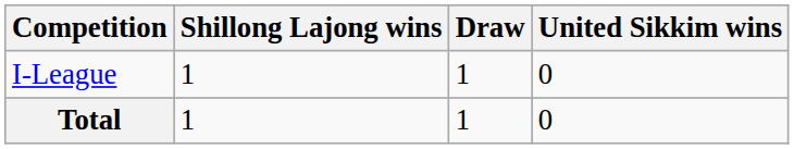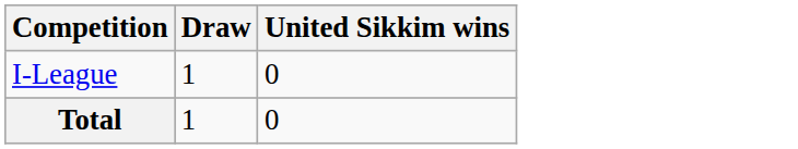 <table class="wikitable">
 <tr>
 <th>Competition</th>
-<th>Shillong Lajong wins</th>
 <th>Draw</th>
 <th>United Sikkim wins</th>
 </tr>
 <tr>
 <td><a href='#'>I-League</a></td>
 <td>1</td>
-<td>1</td>
 <td>0</td>
 </tr>
 <tr>
 <th>Total</th>
 <td>1</td>
-<td>1</td>
 <td>0</td>
 </tr>
 </table>
